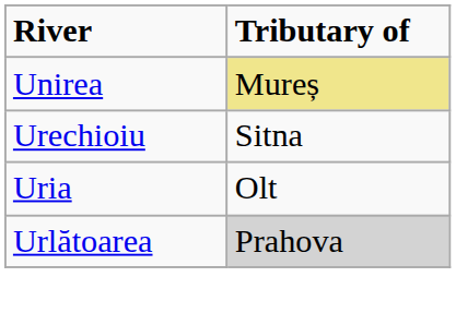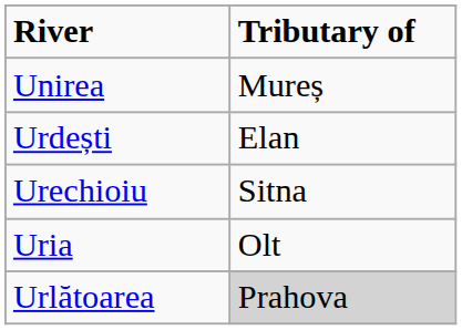 <table class="wikitable">
 <tr>
 <td width="100pt"><strong>River</strong></td>
 <td width="100pt"><strong>Tributary of</strong></td>
 </tr>
 <tr>
 <td><a href='#'>Unirea</a></td>
-<td style="background: khaki;">Mureș</td>
+<td>Mureș</td>
+</tr>
+<tr>
+<td><a href='#'>Urdești</a></td>
+<td>Elan</td>
 </tr>
 <tr>
 <td><a href='#'>Urechioiu</a></td>
 <td>Sitna</td>
 </tr>
 <tr>
 <td><a href='#'>Uria</a></td>
 <td>Olt</td>
 </tr>
 <tr>
 <td><a href='#'>Urlătoarea</a></td>
 <td style="background: lightgrey;">Prahova</td>
 </tr>
 </table>
